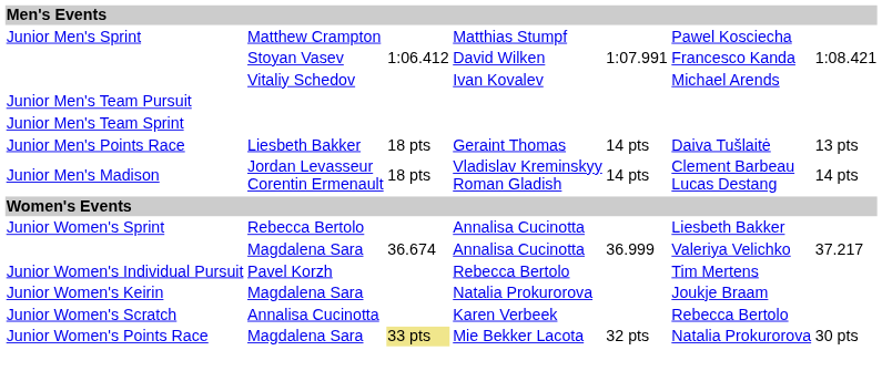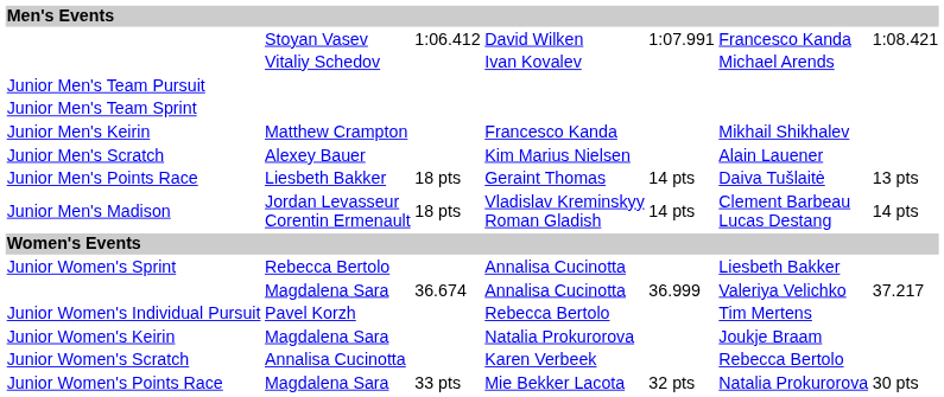 <table>
 <tr bgcolor="#cccccc">
 <td colspan=7><strong>Men's Events</strong></td>
-</tr>
-<tr>
-<td><a href='#'>Junior Men's Sprint</a></td>
-<td><a href='#'>Matthew Crampton</a><br><small></small></td>
-<td></td>
-<td><a href='#'>Matthias Stumpf</a><br><small></small></td>
-<td></td>
-<td><a href='#'>Pawel Kosciecha</a><br><small></small></td>
-<td></td>
 </tr>
 <tr>
 <td></td>
 <td><a href='#'>Stoyan Vasev</a><br><small></small></td>
 <td>1:06.412</td>
 <td><a href='#'>David Wilken</a><br><small></small></td>
 <td>1:07.991</td>
 <td><a href='#'>Francesco Kanda</a><br><small></small></td>
 <td>1:08.421</td>
 </tr>
 <tr>
 <td></td>
 <td><a href='#'>Vitaliy Schedov</a><br><small></small></td>
 <td></td>
 <td><a href='#'>Ivan Kovalev</a><br><small></small></td>
 <td></td>
 <td><a href='#'>Michael Arends</a><br><small></small></td>
 <td></td>
 </tr>
 <tr>
 <td><a href='#'>Junior Men's Team Pursuit</a></td>
 <td><small></small></td>
 <td></td>
 <td><small></small></td>
 <td></td>
 <td><small></small></td>
 <td></td>
 </tr>
 <tr>
 <td><a href='#'>Junior Men's Team Sprint</a></td>
 <td><small></small></td>
 <td></td>
 <td><small></small></td>
 <td></td>
 <td><small></small></td>
+<td></td>
+</tr>
+<tr>
+<td><a href='#'>Junior Men's Keirin</a></td>
+<td><a href='#'>Matthew Crampton</a><br><small></small></td>
+<td></td>
+<td><a href='#'>Francesco Kanda</a><br><small></small></td>
+<td></td>
+<td><a href='#'>Mikhail Shikhalev</a><br><small></small></td>
+<td></td>
+</tr>
+<tr>
+<td><a href='#'>Junior Men's Scratch</a></td>
+<td><a href='#'>Alexey Bauer</a><br><small></small></td>
+<td></td>
+<td><a href='#'>Kim Marius Nielsen</a><br><small></small></td>
+<td></td>
+<td><a href='#'>Alain Lauener</a><br><small></small></td>
 <td></td>
 </tr>
 <tr>
 <td><a href='#'>Junior Men's Points Race</a></td>
 <td><a href='#'>Liesbeth Bakker</a><br><small></small></td>
 <td>18 pts</td>
 <td><a href='#'>Geraint Thomas</a><br><small></small></td>
 <td>14 pts</td>
 <td><a href='#'>Daiva Tušlaitė</a><br><small></small></td>
 <td>13 pts</td>
 </tr>
 <tr>
 <td><a href='#'>Junior Men's Madison</a></td>
 <td><a href='#'>Jordan Levasseur</a><br><a href='#'>Corentin Ermenault</a><br><small></small></td>
 <td>18 pts</td>
 <td><a href='#'>Vladislav Kreminskyy</a><br><a href='#'>Roman Gladish</a><br><small></small></td>
 <td>14 pts</td>
 <td><a href='#'>Clement Barbeau</a><br><a href='#'>Lucas Destang</a><br><small></small></td>
 <td>14 pts</td>
 </tr>
 <tr style="background:#ccc;">
 <td colspan=7><strong>Women's Events</strong></td>
 </tr>
 <tr>
 <td><a href='#'>Junior Women's Sprint</a></td>
 <td><a href='#'>Rebecca Bertolo</a><br><small></small></td>
 <td></td>
 <td><a href='#'>Annalisa Cucinotta</a><br><small></small></td>
 <td></td>
 <td><a href='#'>Liesbeth Bakker</a><br><small></small></td>
 <td></td>
 </tr>
 <tr>
 <td></td>
 <td><a href='#'>Magdalena Sara</a><br><small></small></td>
 <td>36.674</td>
 <td><a href='#'>Annalisa Cucinotta</a><br><small></small></td>
 <td>36.999</td>
 <td><a href='#'>Valeriya Velichko</a><br><small></small></td>
 <td>37.217</td>
 </tr>
 <tr>
 <td><a href='#'>Junior Women's Individual Pursuit</a></td>
 <td><a href='#'>Pavel Korzh</a><br><small></small></td>
 <td></td>
 <td><a href='#'>Rebecca Bertolo</a><br><small></small></td>
 <td></td>
 <td><a href='#'>Tim Mertens</a><br><small></small></td>
 <td></td>
 </tr>
 <tr>
 <td><a href='#'>Junior Women's Keirin</a></td>
 <td><a href='#'>Magdalena Sara</a><br><small></small></td>
 <td></td>
 <td><a href='#'>Natalia Prokurorova</a><br><small></small></td>
 <td></td>
 <td><a href='#'>Joukje Braam</a><br><small></small></td>
 <td></td>
 </tr>
 <tr>
 <td><a href='#'>Junior Women's Scratch</a></td>
 <td><a href='#'>Annalisa Cucinotta</a><br><small></small></td>
 <td></td>
 <td><a href='#'>Karen Verbeek</a><br><small></small></td>
 <td></td>
 <td><a href='#'>Rebecca Bertolo</a><br><small></small></td>
 <td></td>
 </tr>
 <tr>
 <td><a href='#'>Junior Women's Points Race</a></td>
 <td><a href='#'>Magdalena Sara</a><br><small></small></td>
-<td style="background: khaki;">33 pts</td>
+<td>33 pts</td>
 <td><a href='#'>Mie Bekker Lacota</a><br><small></small></td>
 <td>32 pts</td>
 <td><a href='#'>Natalia Prokurorova</a><br><small></small></td>
 <td>30 pts</td>
 </tr>
 </table>
